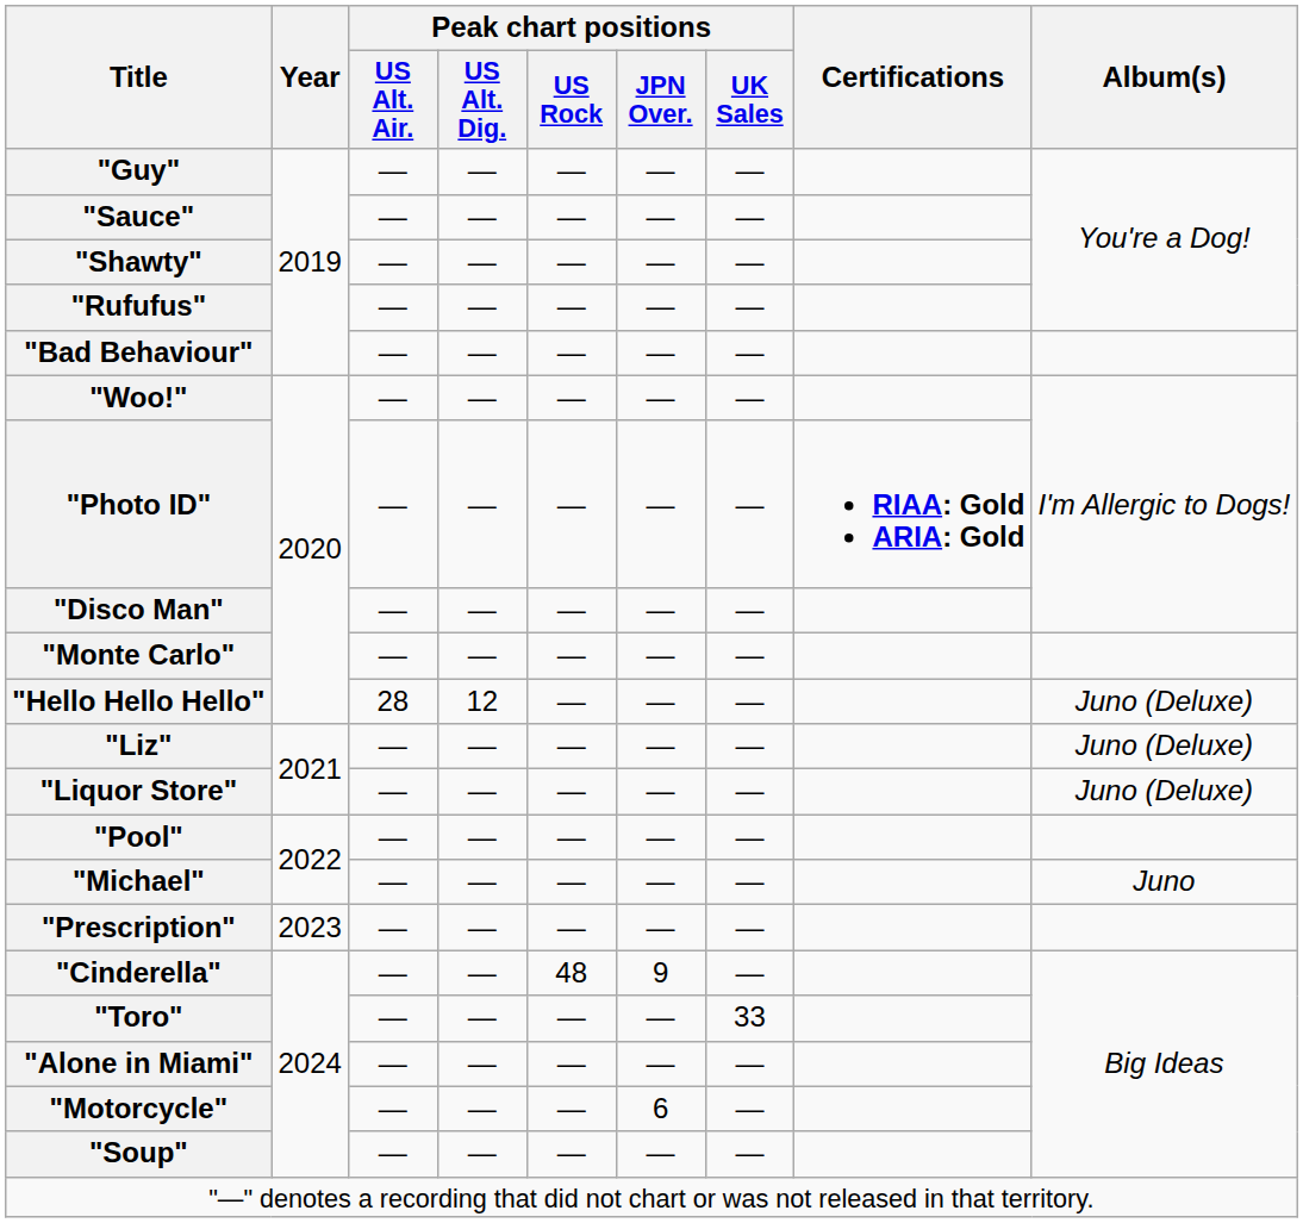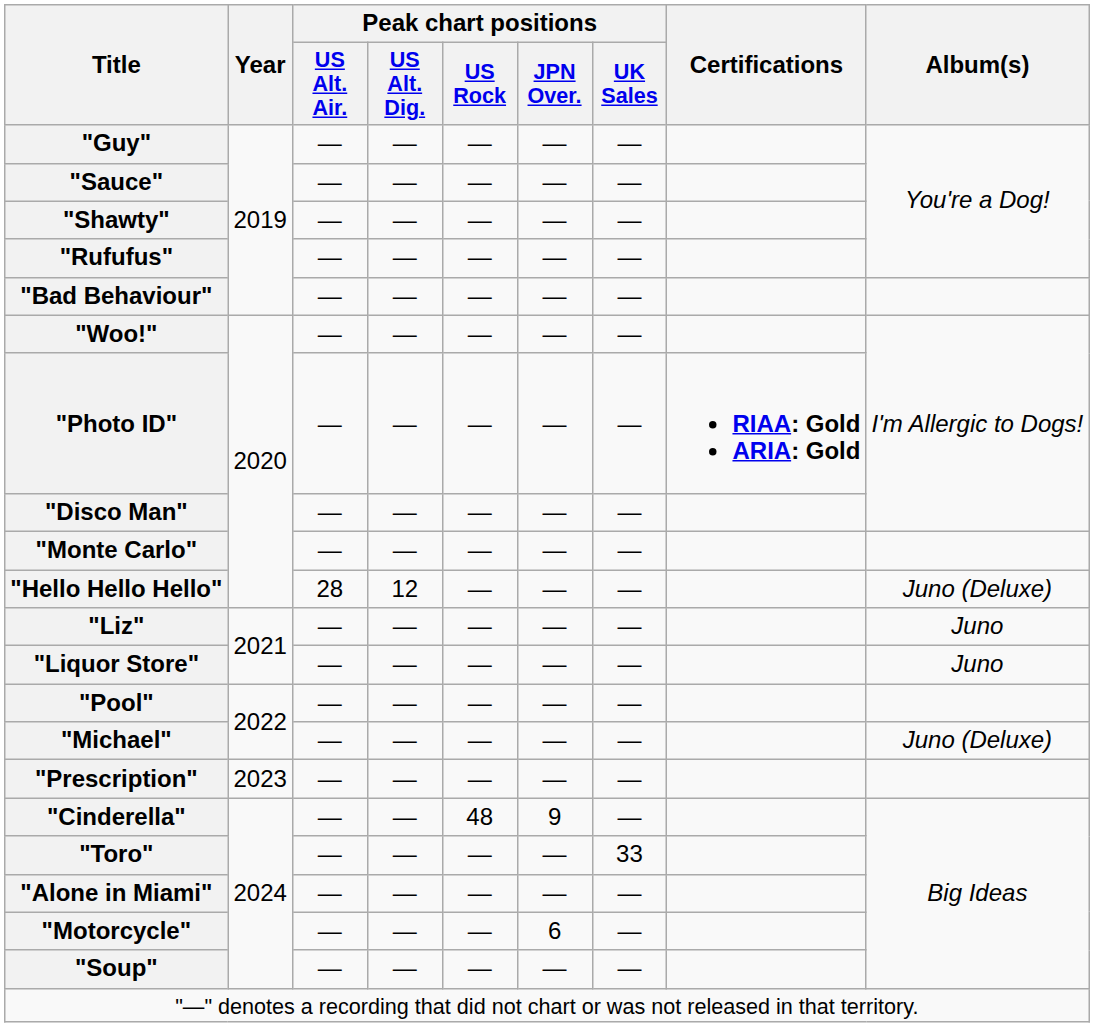 <table class="wikitable plainrowheaders" style="text-align:center;">
 <tr>
 <th scope="col" rowspan="2">Title</th>
 <th scope="col" rowspan="2">Year</th>
 <th scope="col" colspan="5">Peak chart positions</th>
 <th scope="col" rowspan="2">Certifications</th>
 <th scope="col" rowspan="2">Album(s)</th>
 </tr>
 <tr>
 <th scope="col" style="width:3em;font-size:90%;"><a href='#'>US<br>Alt.<br>Air.</a><br></th>
 <th scope="col" style="width:3em;font-size:90%;"><a href='#'>US<br>Alt.<br>Dig.</a><br></th>
 <th scope="col" style="width:3em;font-size:90%;"><a href='#'>US<br>Rock</a><br></th>
 <th scope="col" style="width:3em;font-size:90%;"><a href='#'>JPN<br>Over.</a><br></th>
 <th scope="col" style="width:3em;font-size:90%;"><a href='#'>UK<br>Sales</a><br></th>
 </tr>
 <tr>
 <th scope="row">"Guy"</th>
 <td rowspan="5">2019</td>
 <td>—</td>
 <td>—</td>
 <td>—</td>
 <td>—</td>
 <td>—</td>
 <td></td>
 <td rowspan="4"><em>You're a Dog!</em></td>
 </tr>
 <tr>
 <th scope="row">"Sauce"</th>
 <td>—</td>
 <td>—</td>
 <td>—</td>
 <td>—</td>
 <td>—</td>
 <td></td>
 </tr>
 <tr>
 <th scope="row">"Shawty"</th>
 <td>—</td>
 <td>—</td>
 <td>—</td>
 <td>—</td>
 <td>—</td>
 <td></td>
 </tr>
 <tr>
 <th scope="row">"Rufufus"</th>
 <td>—</td>
 <td>—</td>
 <td>—</td>
 <td>—</td>
 <td>—</td>
 <td></td>
 </tr>
 <tr>
 <th scope="row">"Bad Behaviour"</th>
 <td>—</td>
 <td>—</td>
 <td>—</td>
 <td>—</td>
 <td>—</td>
 <td></td>
 <td></td>
 </tr>
 <tr>
 <th scope="row">"Woo!"</th>
 <td rowspan="5">2020</td>
 <td>—</td>
 <td>—</td>
 <td>—</td>
 <td>—</td>
 <td>—</td>
 <td></td>
 <td rowspan="3"><em>I'm Allergic to Dogs!</em></td>
 </tr>
 <tr>
 <th scope="row">"Photo ID"<br></th>
 <td>—</td>
 <td>—</td>
 <td>—</td>
 <td>—</td>
 <td>—</td>
 <td><strong><br><ul><li><a href='#'>RIAA</a>: Gold</li><li><a href='#'>ARIA</a>: Gold</li></ul></strong></td>
 </tr>
 <tr>
 <th scope="row">"Disco Man"</th>
 <td>—</td>
 <td>—</td>
 <td>—</td>
 <td>—</td>
 <td>—</td>
 <td></td>
 </tr>
 <tr>
 <th scope="row">"Monte Carlo"</th>
 <td>—</td>
 <td>—</td>
 <td>—</td>
 <td>—</td>
 <td>—</td>
 <td></td>
 <td></td>
 </tr>
 <tr>
 <th scope="row">"Hello Hello Hello"</th>
 <td>28</td>
 <td>12</td>
 <td>—</td>
 <td>—</td>
 <td>—</td>
 <td></td>
 <td><em>Juno (Deluxe)</em></td>
 </tr>
 <tr>
 <th scope="row">"Liz"</th>
 <td rowspan="2">2021</td>
 <td>—</td>
 <td>—</td>
 <td>—</td>
 <td>—</td>
 <td>—</td>
 <td></td>
-<td><em>Juno (Deluxe)</em></td>
+<td><em>Juno</em></td>
 </tr>
 <tr>
 <th scope="row">"Liquor Store"</th>
 <td>—</td>
 <td>—</td>
 <td>—</td>
 <td>—</td>
 <td>—</td>
 <td></td>
-<td><em>Juno (Deluxe)</em></td>
+<td><em>Juno</em></td>
 </tr>
 <tr>
 <th scope="row">"Pool" <br></th>
 <td rowspan="2">2022</td>
 <td>—</td>
 <td>—</td>
 <td>—</td>
 <td>—</td>
 <td>—</td>
 <td></td>
 <td></td>
 </tr>
 <tr>
 <th scope="row">"Michael"</th>
 <td>—</td>
 <td>—</td>
 <td>—</td>
 <td>—</td>
 <td>—</td>
 <td></td>
-<td><em>Juno</em></td>
+<td><em>Juno (Deluxe)</em></td>
 </tr>
 <tr>
 <th scope="row">"Prescription"</th>
 <td>2023</td>
 <td>—</td>
 <td>—</td>
 <td>—</td>
 <td>—</td>
 <td>—</td>
 <td></td>
 <td></td>
 </tr>
 <tr>
 <th scope="row">"Cinderella"</th>
 <td rowspan="5">2024</td>
 <td>—</td>
 <td>—</td>
 <td>48</td>
 <td>9</td>
 <td>—</td>
 <td></td>
 <td rowspan=5><em>Big Ideas</em></td>
 </tr>
 <tr>
 <th scope="row">"Toro"</th>
 <td>—</td>
 <td>—</td>
 <td>—</td>
 <td>—</td>
 <td>33</td>
 <td></td>
 </tr>
 <tr>
 <th scope="row">"Alone in Miami"</th>
 <td>—</td>
 <td>—</td>
 <td>—</td>
 <td>—</td>
 <td>—</td>
 <td></td>
 </tr>
 <tr>
 <th scope="row">"Motorcycle"</th>
 <td>—</td>
 <td>—</td>
 <td>—</td>
 <td>6</td>
 <td>—</td>
 <td></td>
 </tr>
 <tr>
 <th scope="row">"Soup"</th>
 <td>—</td>
 <td>—</td>
 <td>—</td>
 <td>—</td>
 <td>—</td>
 <td></td>
 </tr>
 <tr>
 <td colspan="10" style="font-size:90%">"—" denotes a recording that did not chart or was not released in that territory.</td>
 </tr>
 </table>
